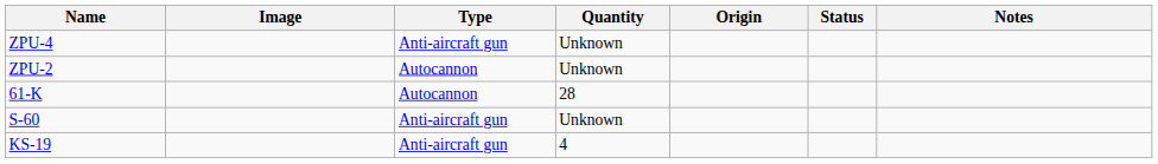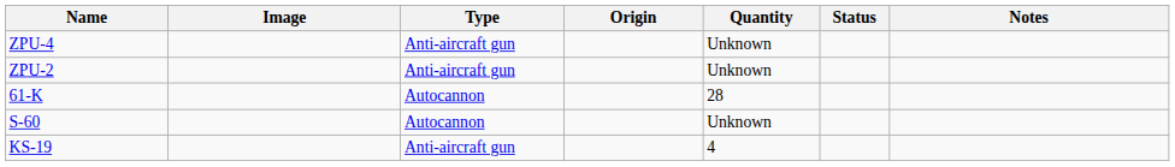 <table class="wikitable" style="width:90%;">
 <tr>
 <th width=14%>Name</th>
 <th width=20%>Image</th>
 <th width=14%>Type</th>
+<th width=12%>Origin</th>
 <th width=10%>Quantity</th>
-<th width=12%>Origin</th>
 <th width=06%>Status</th>
 <th width=24%>Notes</th>
 </tr>
 <tr>
 <td><a href='#'>ZPU-4</a></td>
 <td></td>
 <td><a href='#'>Anti-aircraft gun</a></td>
+<td></td>
 <td>Unknown</td>
-<td></td>
 <td></td>
 <td></td>
 </tr>
 <tr>
 <td><a href='#'>ZPU-2</a></td>
 <td></td>
-<td><a href='#'>Autocannon</a></td>
+<td><a href='#'>Anti-aircraft gun</a></td>
+<td></td>
 <td>Unknown</td>
-<td></td>
 <td></td>
 <td></td>
 </tr>
 <tr>
 <td><a href='#'>61-K</a></td>
 <td></td>
 <td><a href='#'>Autocannon</a></td>
+<td></td>
 <td>28</td>
-<td></td>
 <td></td>
 <td></td>
 </tr>
 <tr>
 <td><a href='#'>S-60</a></td>
 <td></td>
-<td><a href='#'>Anti-aircraft gun</a></td>
+<td><a href='#'>Autocannon</a></td>
+<td></td>
 <td>Unknown</td>
-<td></td>
 <td></td>
 <td></td>
 </tr>
 <tr>
 <td><a href='#'>KS-19</a></td>
 <td></td>
 <td><a href='#'>Anti-aircraft gun</a></td>
+<td></td>
 <td>4</td>
-<td></td>
 <td></td>
 <td></td>
 </tr>
 </table>
